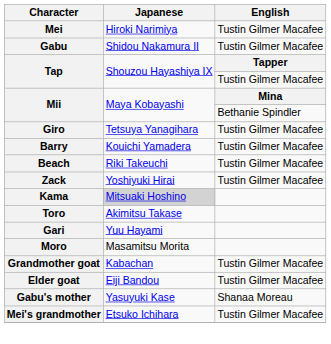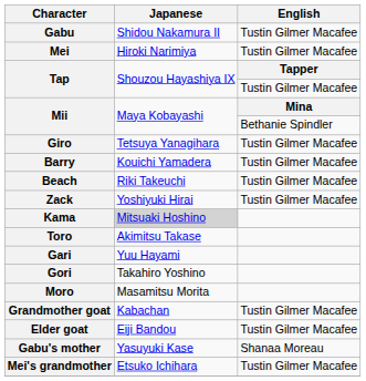 <table class="wikitable mw-collapsible">
 <tr>
 <th>Character</th>
 <th>Japanese</th>
 <th>English</th>
 </tr>
 <tr>
-<th>Mei</th>
-<td><a href='#'>Hiroki Narimiya</a></td>
+<th>Gabu</th>
+<td><a href='#'>Shidou Nakamura II</a></td>
 <td>Tustin Gilmer Macafee</td>
 </tr>
 <tr>
-<th>Gabu</th>
-<td><a href='#'>Shidou Nakamura II</a></td>
+<th>Mei</th>
+<td><a href='#'>Hiroki Narimiya</a></td>
 <td>Tustin Gilmer Macafee</td>
 </tr>
 <tr>
 <th rowspan="2">Tap</th>
 <td rowspan="2"><a href='#'>Shouzou Hayashiya IX</a></td>
 <th>Tapper</th>
 </tr>
 <tr>
 <td>Tustin Gilmer Macafee</td>
 </tr>
 <tr>
 <th rowspan="2">Mii</th>
 <td rowspan="2"><a href='#'>Maya Kobayashi</a></td>
 <th>Mina</th>
 </tr>
 <tr>
 <td>Bethanie Spindler</td>
 </tr>
 <tr>
 <th>Giro</th>
 <td><a href='#'>Tetsuya Yanagihara</a></td>
 <td>Tustin Gilmer Macafee</td>
 </tr>
 <tr>
 <th>Barry</th>
 <td><a href='#'>Kouichi Yamadera</a></td>
 <td>Tustin Gilmer Macafee</td>
 </tr>
 <tr>
 <th>Beach</th>
 <td><a href='#'>Riki Takeuchi</a></td>
 <td>Tustin Gilmer Macafee</td>
 </tr>
 <tr>
 <th>Zack</th>
 <td><a href='#'>Yoshiyuki Hirai</a></td>
 <td>Tustin Gilmer Macafee</td>
 </tr>
 <tr>
 <th>Kama</th>
 <td style="background: lightgrey;"><a href='#'>Mitsuaki Hoshino</a></td>
 <td></td>
 </tr>
 <tr>
 <th>Toro</th>
 <td><a href='#'>Akimitsu Takase</a></td>
 <td></td>
 </tr>
 <tr>
 <th>Gari</th>
 <td><a href='#'>Yuu Hayami</a></td>
 <td></td>
 </tr>
 <tr>
+<th>Gori</th>
+<td>Takahiro Yoshino</td>
+<td></td>
+</tr>
+<tr>
 <th>Moro</th>
 <td>Masamitsu Morita</td>
 <td></td>
 </tr>
 <tr>
 <th>Grandmother goat</th>
 <td><a href='#'>Kabachan</a></td>
 <td>Tustin Gilmer Macafee</td>
 </tr>
 <tr>
 <th>Elder goat</th>
 <td><a href='#'>Eiji Bandou</a></td>
 <td>Tustin Gilmer Macafee</td>
 </tr>
 <tr>
 <th>Gabu's mother</th>
 <td><a href='#'>Yasuyuki Kase</a></td>
 <td>Shanaa Moreau</td>
 </tr>
 <tr>
 <th>Mei's grandmother</th>
 <td><a href='#'>Etsuko Ichihara</a></td>
 <td>Tustin Gilmer Macafee</td>
 </tr>
 <tr>
 </tr>
 </table>
